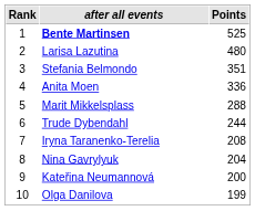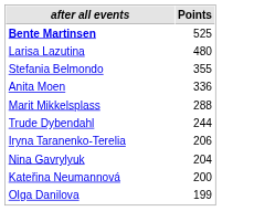 <table cellspacing="1" cellpadding="3" style="border:1px solid #AAAAAA;font-size:86%">
 <tr style="background-color: #E4E4E4;">
-<th style="border-bottom:1px solid #AAAAAA" width=10>Rank</th>
 <th style="border-bottom:1px solid #AAAAAA" width=200><em>after all events</em></th>
 <th style="border-bottom:1px solid #AAAAAA" width=20 align=right>Points</th>
 </tr>
 <tr>
-<td align=center>1</td>
 <td> <strong><a href='#'>Bente Martinsen</a></strong></td>
 <td align=right>525</td>
 </tr>
 <tr>
-<td align=center>2</td>
 <td> <a href='#'>Larisa Lazutina</a></td>
 <td align=right>480</td>
 </tr>
 <tr>
-<td align=center>3</td>
 <td> <a href='#'>Stefania Belmondo</a></td>
-<td align=right>351</td>
+<td align=right>355</td>
 </tr>
 <tr>
-<td align=center>4</td>
 <td> <a href='#'>Anita Moen</a></td>
 <td align=right>336</td>
 </tr>
 <tr>
-<td align=center>5</td>
 <td> <a href='#'>Marit Mikkelsplass</a></td>
 <td align=right>288</td>
 </tr>
 <tr>
-<td align=center>6</td>
 <td> <a href='#'>Trude Dybendahl</a></td>
 <td align=right>244</td>
 </tr>
 <tr>
-<td align=center>7</td>
 <td> <a href='#'>Iryna Taranenko-Terelia</a></td>
-<td align=right>208</td>
+<td align=right>206</td>
 </tr>
 <tr>
-<td align=center>8</td>
 <td> <a href='#'>Nina Gavrylyuk</a></td>
 <td align=right>204</td>
 </tr>
 <tr>
-<td align=center>9</td>
 <td> <a href='#'>Kateřina Neumannová</a></td>
 <td align=right>200</td>
 </tr>
 <tr>
-<td align=center>10</td>
 <td> <a href='#'>Olga Danilova</a></td>
 <td align=right>199</td>
 </tr>
 </table>
